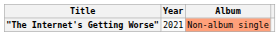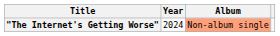 <table class="wikitable plainrowheaders" s and yle="text-align:center;">
 <tr>
 <th scope="col">Title</th>
 <th scope="col">Year</th>
 <th scope="col">Album</th>
 <th></th>
 </tr>
 <tr>
 <th scope="row">"The Internet's Getting Worse"</th>
-<td>2021</td>
+<td>2024</td>
 <td style="background: lightsalmon;">Non-album single</td>
 <td></td>
 </tr>
 </table>
